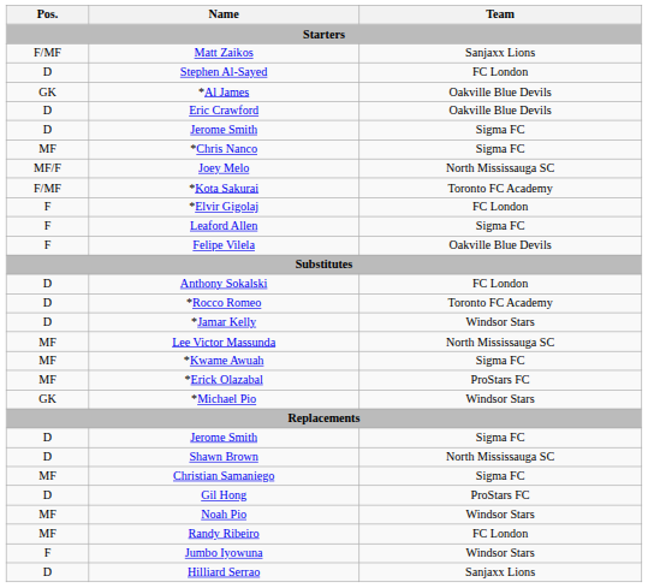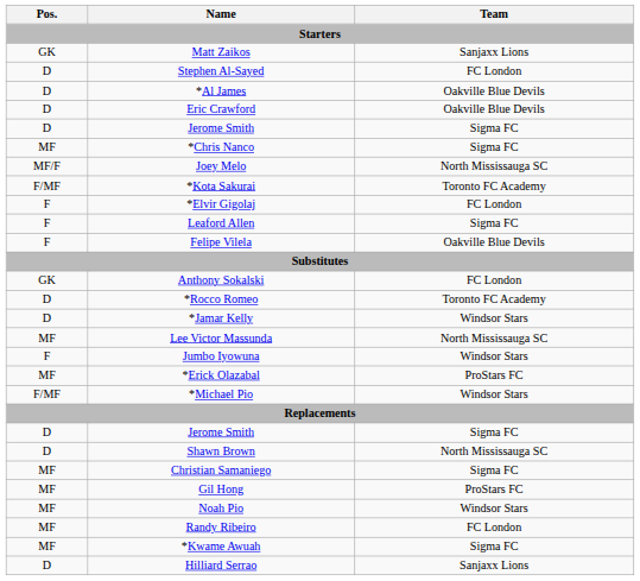 <table class="wikitable mw-collapsible mw-collapsed" style="text-align: center; width: 95%; margin-left: auto; margin-right: auto">
 <tr>
 <th>Pos.</th>
 <th>Name</th>
 <th>Team</th>
 </tr>
 <tr>
 <td colspan=3 style="background: #BBBBBB;"><strong>Starters</strong></td>
 </tr>
 <tr>
-<td>F/MF</td>
+<td>GK</td>
 <td><a href='#'>Matt Zaikos</a></td>
 <td>Sanjaxx Lions</td>
 </tr>
 <tr>
 <td>D</td>
 <td><a href='#'>Stephen Al-Sayed</a></td>
 <td>FC London</td>
 </tr>
 <tr>
-<td>GK</td>
+<td>D</td>
 <td>*<a href='#'>Al James</a></td>
 <td>Oakville Blue Devils</td>
 </tr>
 <tr>
 <td>D</td>
 <td><a href='#'>Eric Crawford</a></td>
 <td>Oakville Blue Devils</td>
 </tr>
 <tr>
 <td>D</td>
 <td><a href='#'>Jerome Smith</a></td>
 <td>Sigma FC</td>
 </tr>
 <tr>
 <td>MF</td>
 <td>*<a href='#'>Chris Nanco</a></td>
 <td>Sigma FC</td>
 </tr>
 <tr>
 <td>MF/F</td>
 <td><a href='#'>Joey Melo</a></td>
 <td>North Mississauga SC</td>
 </tr>
 <tr>
 <td>F/MF</td>
 <td>*<a href='#'>Kota Sakurai</a></td>
 <td>Toronto FC Academy</td>
 </tr>
 <tr>
 <td>F</td>
 <td>*<a href='#'>Elvir Gigolaj</a></td>
 <td>FC London</td>
 </tr>
 <tr>
 <td>F</td>
 <td><a href='#'>Leaford Allen</a></td>
 <td>Sigma FC</td>
 </tr>
 <tr>
 <td>F</td>
 <td><a href='#'>Felipe Vilela</a></td>
 <td>Oakville Blue Devils</td>
 </tr>
 <tr>
 <td colspan=3 style="background: #BBBBBB;"><strong>Substitutes</strong></td>
 </tr>
 <tr>
-<td>D</td>
+<td>GK</td>
 <td><a href='#'>Anthony Sokalski</a></td>
 <td>FC London</td>
 </tr>
 <tr>
 <td>D</td>
 <td>*<a href='#'>Rocco Romeo</a></td>
 <td>Toronto FC Academy</td>
 </tr>
 <tr>
 <td>D</td>
 <td>*<a href='#'>Jamar Kelly</a></td>
 <td>Windsor Stars</td>
 </tr>
 <tr>
 <td>MF</td>
 <td><a href='#'>Lee Victor Massunda</a></td>
 <td>North Mississauga SC</td>
 </tr>
 <tr>
-<td>MF</td>
-<td>*<a href='#'>Kwame Awuah</a></td>
-<td>Sigma FC</td>
+<td>F</td>
+<td><a href='#'>Jumbo Iyowuna</a></td>
+<td>Windsor Stars</td>
 </tr>
 <tr>
 <td>MF</td>
 <td>*<a href='#'>Erick Olazabal</a></td>
 <td>ProStars FC</td>
 </tr>
 <tr>
-<td>GK</td>
+<td>F/MF</td>
 <td>*<a href='#'>Michael Pio</a></td>
 <td>Windsor Stars</td>
 </tr>
 <tr>
 <td colspan=3 style="background: #BBBBBB;"><strong>Replacements</strong></td>
 </tr>
 <tr>
 <td>D</td>
 <td><a href='#'>Jerome Smith</a></td>
 <td>Sigma FC</td>
 </tr>
 <tr>
 <td>D</td>
 <td><a href='#'>Shawn Brown</a></td>
 <td>North Mississauga SC</td>
 </tr>
 <tr>
 <td>MF</td>
 <td><a href='#'>Christian Samaniego</a></td>
 <td>Sigma FC</td>
 </tr>
 <tr>
-<td>D</td>
+<td>MF</td>
 <td><a href='#'>Gil Hong</a></td>
 <td>ProStars FC</td>
 </tr>
 <tr>
 <td>MF</td>
 <td><a href='#'>Noah Pio</a></td>
 <td>Windsor Stars</td>
 </tr>
 <tr>
 <td>MF</td>
 <td><a href='#'>Randy Ribeiro</a></td>
 <td>FC London</td>
 </tr>
 <tr>
-<td>F</td>
-<td><a href='#'>Jumbo Iyowuna</a></td>
-<td>Windsor Stars</td>
+<td>MF</td>
+<td>*<a href='#'>Kwame Awuah</a></td>
+<td>Sigma FC</td>
 </tr>
 <tr>
 <td>D</td>
 <td><a href='#'>Hilliard Serrao</a></td>
 <td>Sanjaxx Lions</td>
 </tr>
 </table>
